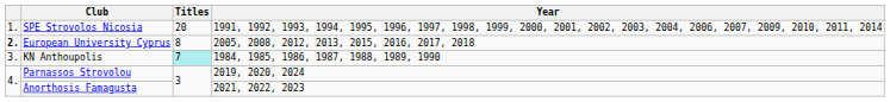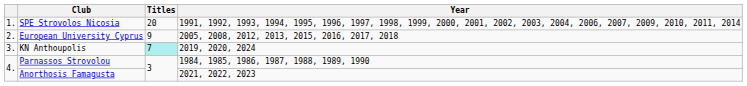 <table class="wikitable sortable" style="font-size:95%;">
 <tr style="background:#e9e9e9">
 <th></th>
 <th>Club</th>
 <th>Titles</th>
 <th>Year</th>
 </tr>
 <tr>
 <td>1.</td>
 <td><a href='#'>SPE Strovolos Nicosia</a></td>
 <td>20</td>
 <td>1991, 1992, 1993, 1994, 1995, 1996, 1997, 1998, 1999, 2000, 2001, 2002, 2003, 2004, 2006, 2007, 2009, 2010, 2011, 2014</td>
 </tr>
 <tr>
-<td><strong>2.</strong></td>
+<td>2.</td>
 <td><a href='#'>European University Cyprus</a></td>
-<td>8</td>
+<td>9</td>
 <td>2005, 2008, 2012, 2013, 2015, 2016, 2017, 2018</td>
 </tr>
 <tr>
 <td>3.</td>
 <td>KN Anthoupolis</td>
 <td style="background: paleturquoise;">7</td>
-<td>1984, 1985, 1986, 1987, 1988, 1989, 1990</td>
+<td>2019, 2020, 2024</td>
 </tr>
 <tr>
 <td rowspan="2">4.</td>
 <td><a href='#'>Parnassos Strovolou</a></td>
 <td rowspan="2">3</td>
-<td>2019, 2020, 2024</td>
+<td>1984, 1985, 1986, 1987, 1988, 1989, 1990</td>
 </tr>
 <tr>
 <td><a href='#'>Anorthosis Famagusta</a></td>
 <td>2021, 2022, 2023</td>
 </tr>
 </table>
